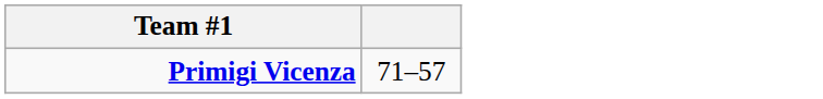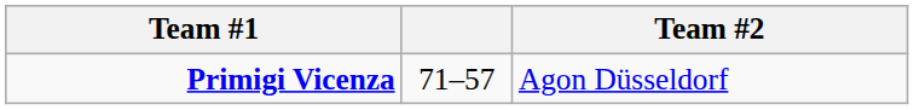 <table class=wikitable style="text-align:center">
 <tr>
 <th width=200>Team #1</th>
 <th width=50></th>
+<th width=200>Team #2</th>
 </tr>
 <tr>
 <td align=right><strong><a href='#'>Primigi Vicenza</a></strong> </td>
 <td>71–57</td>
+<td align=left> <a href='#'>Agon Düsseldorf</a></td>
 </tr>
 </table>
